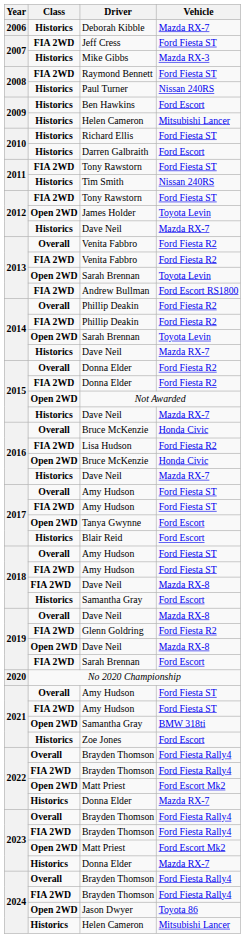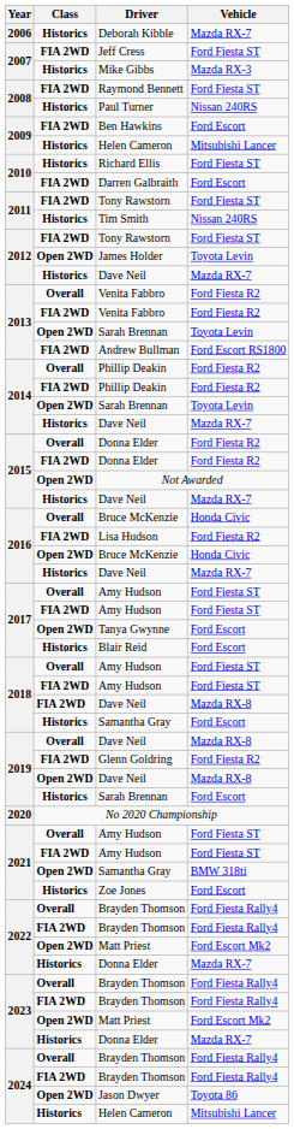 <table class="wikitable">
 <tr>
 <th>Year</th>
 <th>Class</th>
 <th>Driver</th>
 <th>Vehicle</th>
 </tr>
 <tr>
 <th rowspan=1>2006</th>
 <td align=center><strong>Historics</strong></td>
 <td> Deborah Kibble</td>
 <td><a href='#'>Mazda RX-7</a></td>
 </tr>
 <tr>
 <th rowspan=2>2007</th>
 <td align=center><strong>FIA 2WD</strong></td>
 <td> Jeff Cress</td>
 <td><a href='#'>Ford Fiesta ST</a></td>
 </tr>
 <tr>
 <td align=center><strong>Historics</strong></td>
 <td> Mike Gibbs</td>
 <td><a href='#'>Mazda RX-3</a></td>
 </tr>
 <tr>
 <th rowspan=2>2008</th>
 <td align=center><strong>FIA 2WD</strong></td>
 <td> Raymond Bennett</td>
 <td><a href='#'>Ford Fiesta ST</a></td>
 </tr>
 <tr>
 <td align=center><strong>Historics</strong></td>
 <td> Paul Turner</td>
 <td><a href='#'>Nissan 240RS</a></td>
 </tr>
 <tr>
 <th rowspan=2>2009</th>
-<td align=center><strong>Historics</strong></td>
+<td align=center><strong>FIA 2WD</strong></td>
 <td> Ben Hawkins</td>
 <td><a href='#'>Ford Escort</a></td>
 </tr>
 <tr>
 <td align=center><strong>Historics</strong></td>
 <td> Helen Cameron</td>
 <td><a href='#'>Mitsubishi Lancer</a></td>
 </tr>
 <tr>
 <th rowspan=2>2010</th>
 <td align=center><strong>Historics</strong></td>
 <td> Richard Ellis</td>
 <td><a href='#'>Ford Fiesta ST</a></td>
 </tr>
 <tr>
-<td align=center><strong>Historics</strong></td>
+<td align=center><strong>FIA 2WD</strong></td>
 <td> Darren Galbraith</td>
 <td><a href='#'>Ford Escort</a></td>
 </tr>
 <tr>
 <th rowspan=2>2011</th>
 <td align=center><strong>FIA 2WD</strong></td>
 <td> Tony Rawstorn</td>
 <td><a href='#'>Ford Fiesta ST</a></td>
 </tr>
 <tr>
 <td align=center><strong>Historics</strong></td>
 <td> Tim Smith</td>
 <td><a href='#'>Nissan 240RS</a></td>
 </tr>
 <tr>
 <th rowspan=3>2012</th>
 <td align=center><strong>FIA 2WD</strong></td>
 <td> Tony Rawstorn</td>
 <td><a href='#'>Ford Fiesta ST</a></td>
 </tr>
 <tr>
 <td align=center><strong>Open 2WD</strong></td>
 <td> James Holder</td>
 <td><a href='#'>Toyota Levin</a></td>
 </tr>
 <tr>
 <td align=center><strong>Historics</strong></td>
 <td> Dave Neil</td>
 <td><a href='#'>Mazda RX-7</a></td>
 </tr>
 <tr>
 <th rowspan=4>2013</th>
 <td align=center><strong>Overall</strong></td>
 <td> Venita Fabbro</td>
 <td><a href='#'>Ford Fiesta R2</a></td>
 </tr>
 <tr>
 <td align=center><strong>FIA 2WD</strong></td>
 <td> Venita Fabbro</td>
 <td><a href='#'>Ford Fiesta R2</a></td>
 </tr>
 <tr>
 <td align=center><strong>Open 2WD</strong></td>
 <td> Sarah Brennan</td>
 <td><a href='#'>Toyota Levin</a></td>
 </tr>
 <tr>
 <td align=center><strong>FIA 2WD</strong></td>
 <td> Andrew Bullman</td>
 <td><a href='#'>Ford Escort RS1800</a></td>
 </tr>
 <tr>
 <th rowspan=4>2014</th>
 <td align=center><strong>Overall</strong></td>
 <td> Phillip Deakin</td>
 <td><a href='#'>Ford Fiesta R2</a></td>
 </tr>
 <tr>
 <td align=center><strong>FIA 2WD</strong></td>
 <td> Phillip Deakin</td>
 <td><a href='#'>Ford Fiesta R2</a></td>
 </tr>
 <tr>
 <td align=center><strong>Open 2WD</strong></td>
 <td> Sarah Brennan</td>
 <td><a href='#'>Toyota Levin</a></td>
 </tr>
 <tr>
 <td align=center><strong>Historics</strong></td>
 <td> Dave Neil</td>
 <td><a href='#'>Mazda RX-7</a></td>
 </tr>
 <tr>
 <th rowspan=4>2015</th>
 <td align=center><strong>Overall</strong></td>
 <td> Donna Elder</td>
 <td><a href='#'>Ford Fiesta R2</a></td>
 </tr>
 <tr>
 <td align=center><strong>FIA 2WD</strong></td>
 <td> Donna Elder</td>
 <td><a href='#'>Ford Fiesta R2</a></td>
 </tr>
 <tr>
 <td align=center><strong>Open 2WD</strong></td>
 <td colspan=2 align=center><em>Not Awarded</em></td>
 </tr>
 <tr>
 <td align=center><strong>Historics</strong></td>
 <td> Dave Neil</td>
 <td><a href='#'>Mazda RX-7</a></td>
 </tr>
 <tr>
 <th rowspan=4>2016</th>
 <td align=center><strong>Overall</strong></td>
 <td> Bruce McKenzie</td>
 <td><a href='#'>Honda Civic</a></td>
 </tr>
 <tr>
 <td align=center><strong>FIA 2WD</strong></td>
 <td> Lisa Hudson</td>
 <td><a href='#'>Ford Fiesta R2</a></td>
 </tr>
 <tr>
 <td align=center><strong>Open 2WD</strong></td>
 <td> Bruce McKenzie</td>
 <td><a href='#'>Honda Civic</a></td>
 </tr>
 <tr>
 <td align=center><strong>Historics</strong></td>
 <td> Dave Neil</td>
 <td><a href='#'>Mazda RX-7</a></td>
 </tr>
 <tr>
 <th rowspan=4>2017</th>
 <td align=center><strong>Overall</strong></td>
 <td> Amy Hudson</td>
 <td><a href='#'>Ford Fiesta ST</a></td>
 </tr>
 <tr>
 <td align=center><strong>FIA 2WD</strong></td>
 <td> Amy Hudson</td>
 <td><a href='#'>Ford Fiesta ST</a></td>
 </tr>
 <tr>
 <td align=center><strong>Open 2WD</strong></td>
 <td> Tanya Gwynne</td>
 <td><a href='#'>Ford Escort</a></td>
 </tr>
 <tr>
 <td align=center><strong>Historics</strong></td>
 <td> Blair Reid</td>
 <td><a href='#'>Ford Escort</a></td>
 </tr>
 <tr>
 <th rowspan=4>2018</th>
 <td align=center><strong>Overall</strong></td>
 <td> Amy Hudson</td>
 <td><a href='#'>Ford Fiesta ST</a></td>
 </tr>
 <tr>
 <td align=center><strong>FIA 2WD</strong></td>
 <td> Amy Hudson</td>
 <td><a href='#'>Ford Fiesta ST</a></td>
 </tr>
 <tr>
 <td><strong>FIA 2WD</strong></td>
 <td> Dave Neil</td>
 <td><a href='#'>Mazda RX-8</a></td>
 </tr>
 <tr>
 <td align=center><strong>Historics</strong></td>
 <td> Samantha Gray</td>
 <td><a href='#'>Ford Escort</a></td>
 </tr>
 <tr>
 <th rowspan=4>2019</th>
 <td align=center><strong>Overall</strong></td>
 <td> Dave Neil</td>
 <td><a href='#'>Mazda RX-8</a></td>
 </tr>
 <tr>
 <td align=center><strong>FIA 2WD</strong></td>
 <td> Glenn Goldring</td>
 <td><a href='#'>Ford Fiesta R2</a></td>
 </tr>
 <tr>
 <td align=center><strong>Open 2WD</strong></td>
 <td> Dave Neil</td>
 <td><a href='#'>Mazda RX-8</a></td>
 </tr>
 <tr>
-<td align=center><strong>FIA 2WD</strong></td>
+<td align=center><strong>Historics</strong></td>
 <td> Sarah Brennan</td>
 <td><a href='#'>Ford Escort</a></td>
 </tr>
 <tr>
 <th>2020</th>
 <td colspan=3 align=center><em>No 2020 Championship</em></td>
 </tr>
 <tr>
 <th rowspan=4>2021</th>
 <td align=center><strong>Overall</strong></td>
 <td> Amy Hudson</td>
 <td><a href='#'>Ford Fiesta ST</a></td>
 </tr>
 <tr>
 <td align=center><strong>FIA 2WD</strong></td>
 <td> Amy Hudson</td>
 <td><a href='#'>Ford Fiesta ST</a></td>
 </tr>
 <tr>
 <td align=center><strong>Open 2WD</strong></td>
 <td> Samantha Gray</td>
 <td><a href='#'>BMW 318ti</a></td>
 </tr>
 <tr>
 <td align=center><strong>Historics</strong></td>
 <td> Zoe Jones</td>
 <td><a href='#'>Ford Escort</a></td>
 </tr>
 <tr>
 <th rowspan="4">2022</th>
 <td><strong>Overall</strong></td>
 <td> Brayden Thomson</td>
 <td><a href='#'>Ford Fiesta Rally4</a></td>
 </tr>
 <tr>
 <td><strong>FIA 2WD</strong></td>
 <td> Brayden Thomson</td>
 <td><a href='#'>Ford Fiesta Rally4</a></td>
 </tr>
 <tr>
 <td><strong>Open 2WD</strong></td>
 <td> Matt Priest</td>
 <td><a href='#'>Ford Escort Mk2</a></td>
 </tr>
 <tr>
 <td><strong>Historics</strong></td>
 <td> Donna Elder</td>
 <td><a href='#'>Mazda RX-7</a></td>
 </tr>
 <tr>
 <th rowspan="4">2023</th>
 <td><strong>Overall</strong></td>
 <td> Brayden Thomson</td>
 <td><a href='#'>Ford Fiesta Rally4</a></td>
 </tr>
 <tr>
 <td><strong>FIA 2WD</strong></td>
 <td> Brayden Thomson</td>
 <td><a href='#'>Ford Fiesta Rally4</a></td>
 </tr>
 <tr>
 <td><strong>Open 2WD</strong></td>
 <td> Matt Priest</td>
 <td><a href='#'>Ford Escort Mk2</a></td>
 </tr>
 <tr>
 <td><strong>Historics</strong></td>
 <td> Donna Elder</td>
 <td><a href='#'>Mazda RX-7</a></td>
 </tr>
 <tr>
 <th rowspan="4">2024</th>
 <td><strong>Overall</strong></td>
 <td> Brayden Thomson</td>
 <td><a href='#'>Ford Fiesta Rally4</a></td>
 </tr>
 <tr>
 <td><strong>FIA 2WD</strong></td>
 <td> Brayden Thomson</td>
 <td><a href='#'>Ford Fiesta Rally4</a></td>
 </tr>
 <tr>
 <td><strong>Open 2WD</strong></td>
 <td> Jason Dwyer</td>
 <td><a href='#'>Toyota 86</a></td>
 </tr>
 <tr>
 <td><strong>Historics</strong></td>
 <td> Helen Cameron</td>
 <td><a href='#'>Mitsubishi Lancer</a></td>
 </tr>
 </table>
